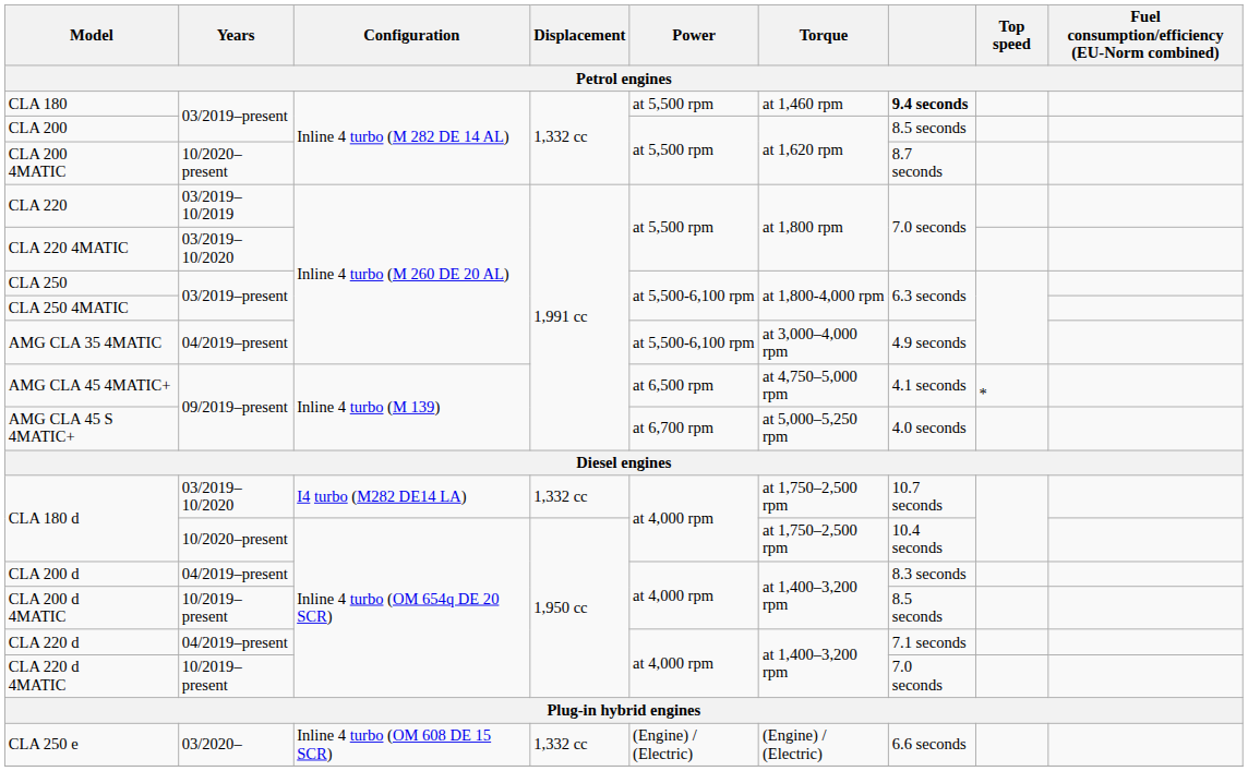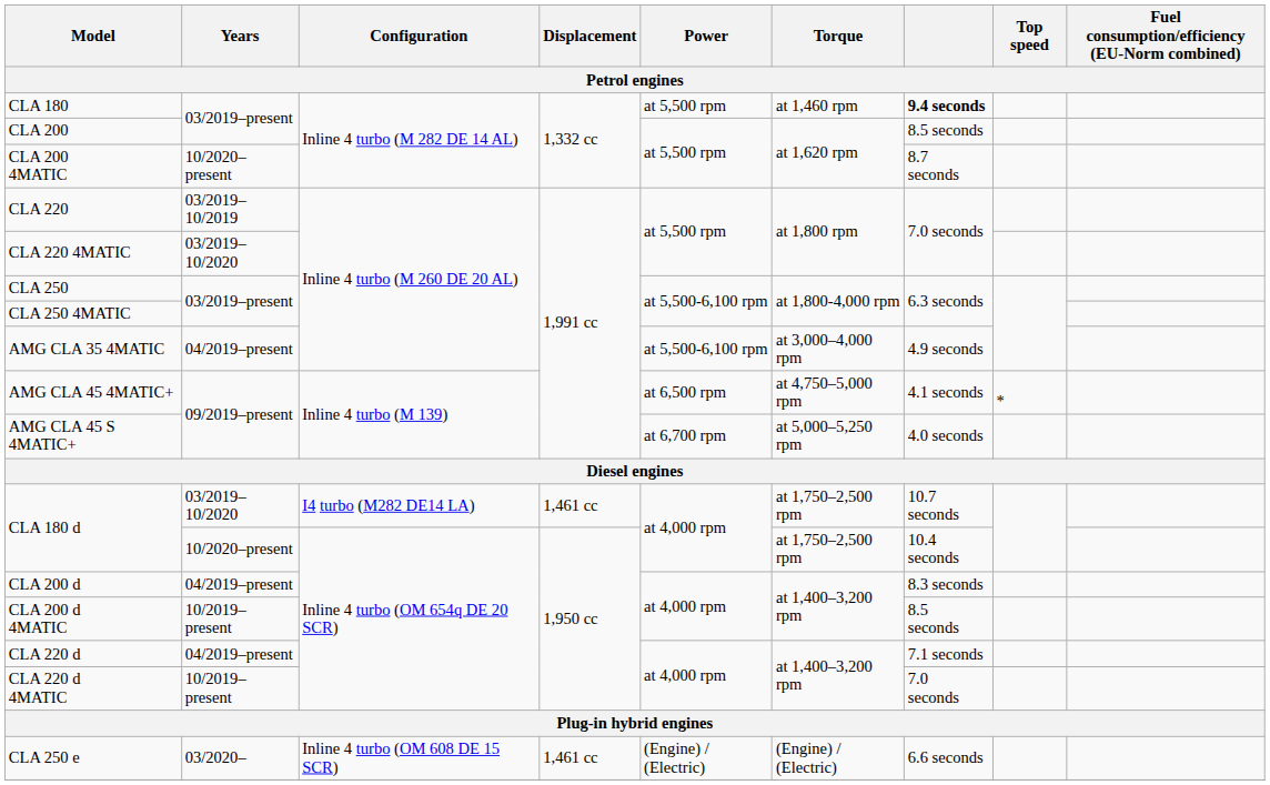 <table class="wikitable mw-collapsible">
 <tr>
 <th>Model</th>
 <th>Years</th>
 <th>Configuration</th>
 <th>Displacement</th>
 <th>Power</th>
 <th>Torque</th>
 <th></th>
 <th>Top speed</th>
 <th>Fuel consumption/efficiency<br>(EU-Norm combined)</th>
 </tr>
 <tr>
 <th colspan="9" style="text-align:center">Petrol engines</th>
 </tr>
 <tr>
 <td>CLA 180</td>
 <td rowspan="2">03/2019–present</td>
 <td rowspan="3">Inline 4 <a href='#'>turbo</a> (<a href='#'>M 282 DE 14 AL</a>)</td>
 <td rowspan="3">1,332 cc</td>
 <td> at 5,500 rpm</td>
 <td> at 1,460 rpm</td>
 <td><strong>9.4 seconds</strong></td>
 <td></td>
 <td></td>
 </tr>
 <tr>
 <td>CLA 200</td>
 <td rowspan="2"> at 5,500 rpm</td>
 <td rowspan="2"> at 1,620 rpm</td>
 <td>8.5 seconds</td>
 <td></td>
 <td></td>
 </tr>
 <tr>
 <td>CLA 200<br>4MATIC</td>
 <td>10/2020–<br>present</td>
 <td>8.7<br>seconds</td>
 <td></td>
 <td></td>
 </tr>
 <tr>
 <td>CLA 220</td>
 <td>03/2019–10/2019</td>
 <td rowspan="5">Inline 4 <a href='#'>turbo</a> (<a href='#'>M 260 DE 20 AL</a>)</td>
 <td rowspan="7">1,991 cc</td>
 <td rowspan="2"> at 5,500 rpm</td>
 <td rowspan="2"> at 1,800 rpm</td>
 <td rowspan="2">7.0 seconds</td>
 <td></td>
 <td></td>
 </tr>
 <tr>
 <td>CLA 220 4MATIC</td>
 <td>03/2019–10/2020</td>
 <td></td>
 <td></td>
 </tr>
 <tr>
 <td>CLA 250</td>
 <td rowspan="2">03/2019–present</td>
 <td rowspan="2"> at 5,500-6,100 rpm</td>
 <td rowspan="2"> at 1,800-4,000 rpm</td>
 <td rowspan="2">6.3 seconds</td>
 <td rowspan="3"></td>
 <td></td>
 </tr>
 <tr>
 <td>CLA 250 4MATIC</td>
 <td></td>
 </tr>
 <tr>
 <td>AMG CLA 35 4MATIC</td>
 <td>04/2019–present</td>
 <td> at 5,500-6,100 rpm</td>
 <td> at 3,000–4,000 rpm</td>
 <td>4.9 seconds</td>
 <td></td>
 </tr>
 <tr>
 <td>AMG CLA 45 4MATIC+</td>
 <td rowspan="2">09/2019–present</td>
 <td rowspan="2">Inline 4 <a href='#'>turbo</a> (<a href='#'>M 139</a>)</td>
 <td> at 6,500 rpm</td>
 <td> at 4,750–5,000 rpm</td>
 <td>4.1 seconds</td>
 <td><br>*</td>
 <td></td>
 </tr>
 <tr>
 <td>AMG CLA 45 S 4MATIC+</td>
 <td> at 6,700 rpm</td>
 <td> at 5,000–5,250 rpm</td>
 <td>4.0 seconds</td>
 <td></td>
 <td></td>
 </tr>
 <tr>
 <th colspan="9" style="text-align:center">Diesel engines</th>
 </tr>
 <tr>
 <td rowspan="2">CLA 180 d</td>
 <td>03/2019–10/2020</td>
 <td><a href='#'>I4</a> <a href='#'>turbo</a> (<a href='#'>M282 DE14 LA</a>)</td>
-<td>1,332 cc</td>
+<td>1,461 cc</td>
 <td rowspan="2"> at 4,000 rpm</td>
 <td> at 1,750–2,500 rpm</td>
 <td>10.7 seconds</td>
 <td rowspan="2"></td>
 <td></td>
 </tr>
 <tr>
 <td>10/2020–present</td>
 <td rowspan="5">Inline 4 <a href='#'>turbo</a> (<a href='#'>OM 654q DE 20 SCR</a>)</td>
 <td rowspan="5">1,950 cc</td>
 <td> at 1,750–2,500 rpm</td>
 <td>10.4<br>seconds</td>
 <td></td>
 </tr>
 <tr>
 <td>CLA 200 d</td>
 <td>04/2019–present</td>
 <td rowspan="2"> at 4,000 rpm</td>
 <td rowspan="2"> at 1,400–3,200 rpm</td>
 <td>8.3 seconds</td>
 <td></td>
 <td></td>
 </tr>
 <tr>
 <td>CLA 200 d<br>4MATIC</td>
 <td>10/2019–<br>present</td>
 <td>8.5<br>seconds</td>
 <td></td>
 <td></td>
 </tr>
 <tr>
 <td>CLA 220 d</td>
 <td>04/2019–present</td>
 <td rowspan="2"> at 4,000 rpm</td>
 <td rowspan="2"> at 1,400–3,200 rpm</td>
 <td>7.1 seconds</td>
 <td></td>
 <td></td>
 </tr>
 <tr>
 <td>CLA 220 d<br>4MATIC</td>
 <td>10/2019–<br>present</td>
 <td>7.0<br>seconds</td>
 <td></td>
 <td></td>
 </tr>
 <tr>
 <th colspan="9" style="text-align:center">Plug-in hybrid engines</th>
 </tr>
 <tr>
 <td>CLA 250 e</td>
 <td>03/2020–</td>
 <td>Inline 4 <a href='#'>turbo</a> (<a href='#'>OM 608 DE 15 SCR</a>)</td>
-<td>1,332 cc</td>
+<td>1,461 cc</td>
 <td>(Engine) /  (Electric)</td>
 <td>(Engine) /  (Electric)</td>
 <td>6.6 seconds</td>
 <td></td>
 <td></td>
 </tr>
 <tr>
 </tr>
 </table>
